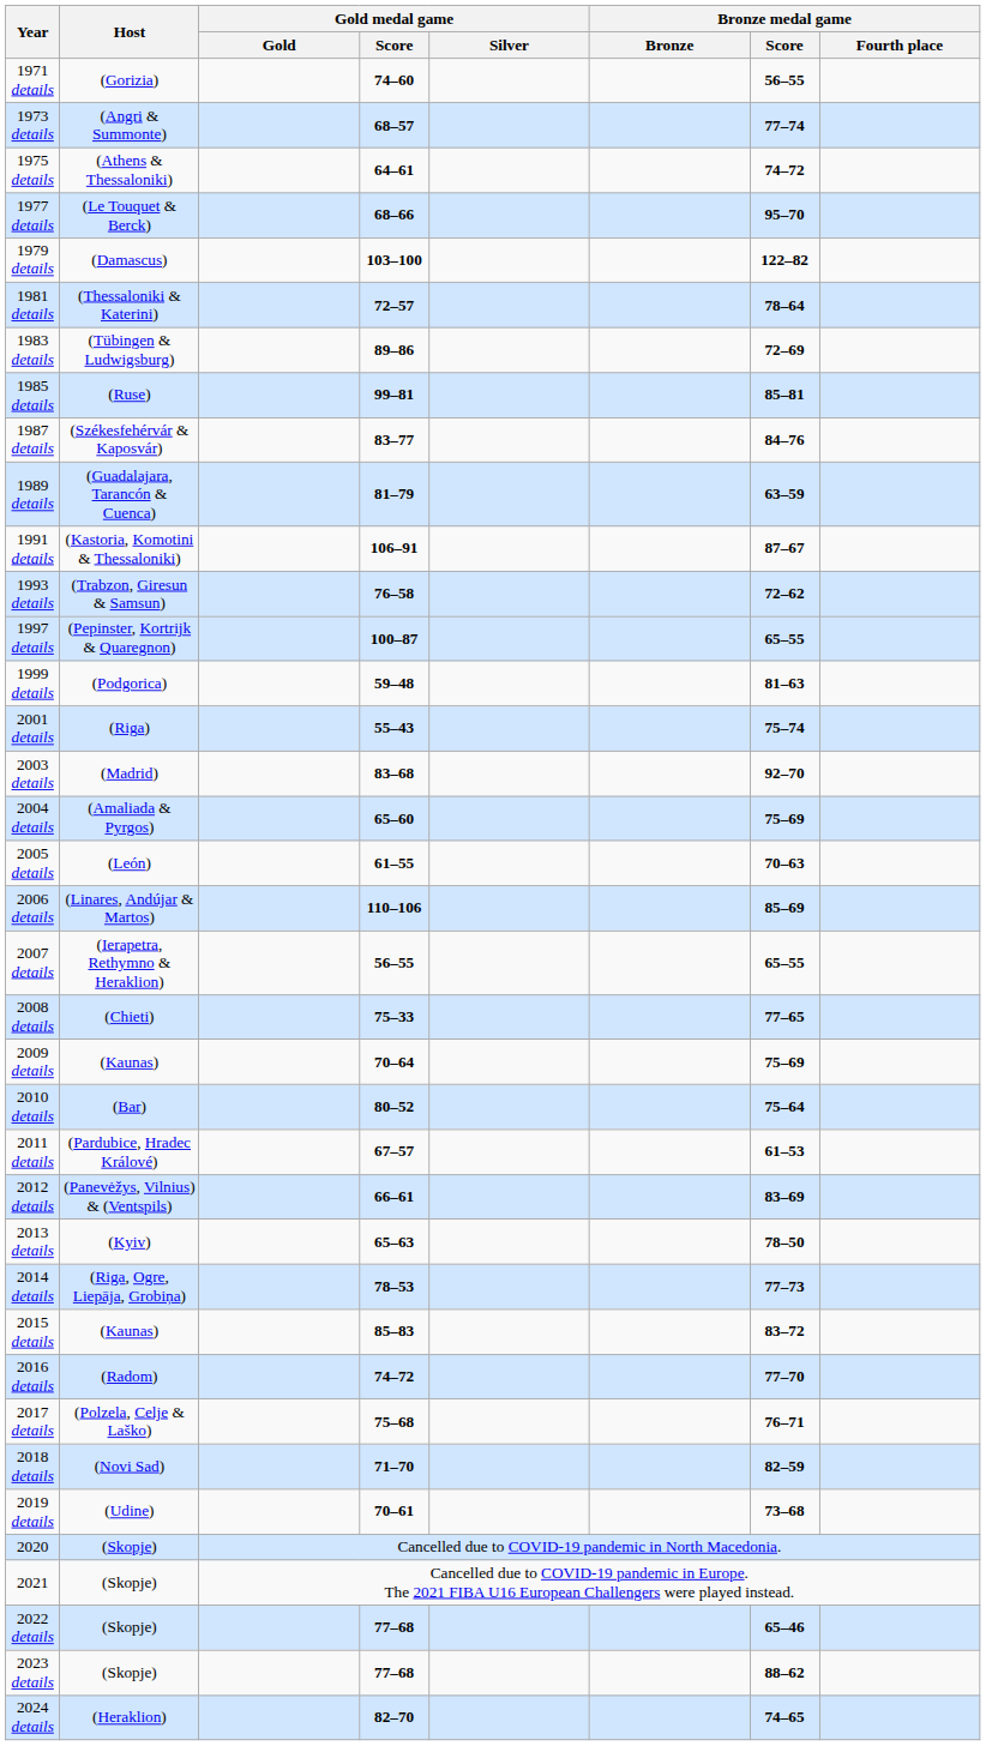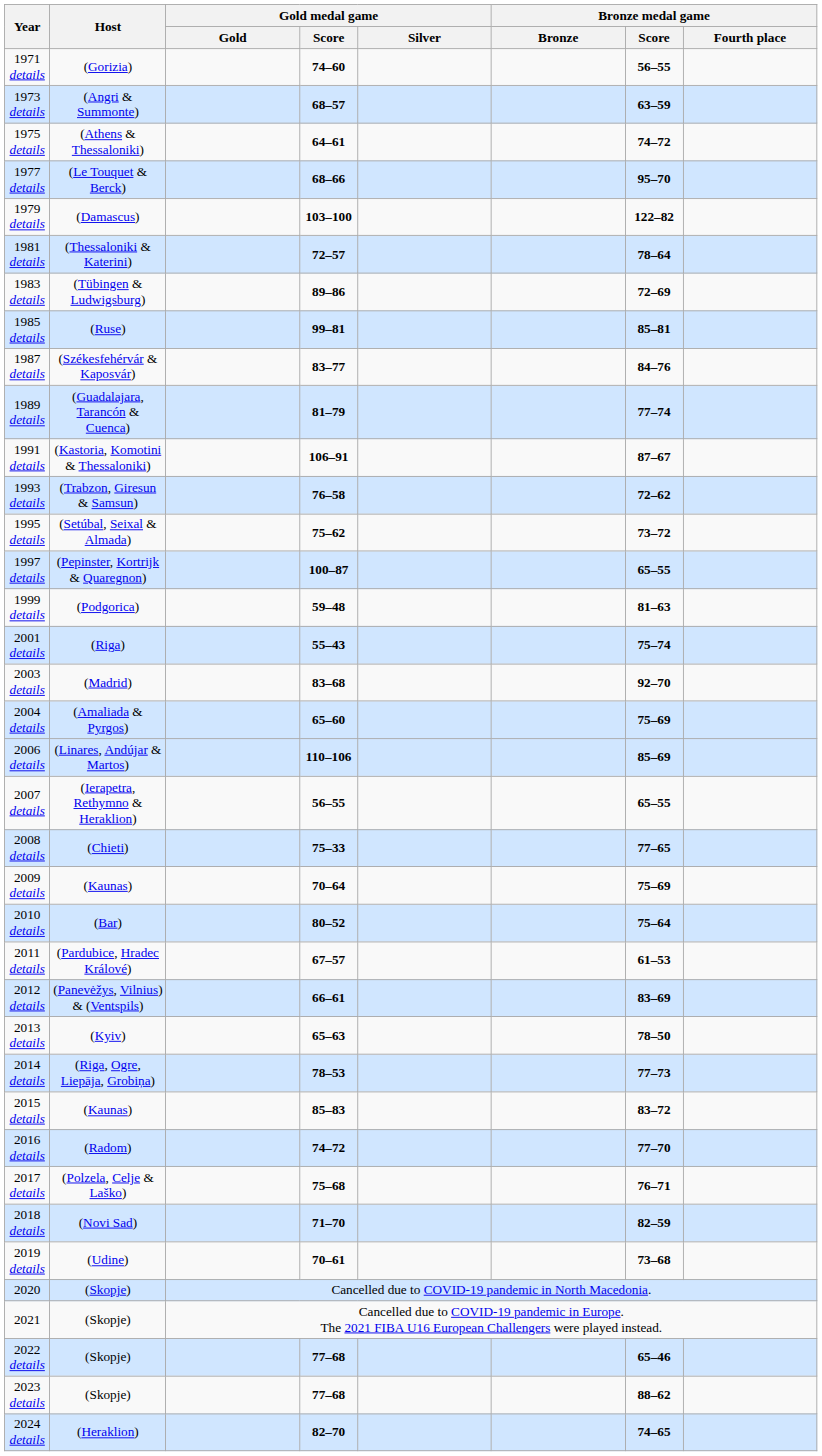 <table class=wikitable style="text-align:center; font-size:90%; width:100%">
 <tr>
 <th rowspan=2 width=5%>Year</th>
 <th rowspan=2 width=13%>Host</th>
 <th colspan=3>Gold medal game</th>
 <th colspan=3>Bronze medal game</th>
 </tr>
 <tr>
 <th width=15%>Gold</th>
 <th width=6.5%>Score</th>
 <th width=15%>Silver</th>
 <th width=15%>Bronze</th>
 <th width=6.5%>Score</th>
 <th width=15%>Fourth place</th>
 </tr>
 <tr>
 <td>1971<br><em><a href='#'>details</a></em></td>
 <td> (<a href='#'>Gorizia</a>)</td>
 <td><strong></strong></td>
 <td><strong>74–60</strong></td>
 <td></td>
 <td></td>
 <td><strong>56–55</strong></td>
 <td></td>
 </tr>
 <tr style="background:#D0E6FF;">
 <td>1973<br><em><a href='#'>details</a></em></td>
 <td> (<a href='#'>Angri</a> & <a href='#'>Summonte</a>)</td>
 <td><strong></strong></td>
 <td><strong>68–57</strong></td>
 <td></td>
 <td></td>
-<td><strong>77–74</strong></td>
+<td><strong>63–59</strong></td>
 <td></td>
 </tr>
 <tr>
 <td>1975<br><em><a href='#'>details</a></em></td>
 <td> (<a href='#'>Athens</a> & <a href='#'>Thessaloniki</a>)</td>
 <td><strong></strong></td>
 <td><strong>64–61</strong></td>
 <td></td>
 <td></td>
 <td><strong>74–72</strong></td>
 <td></td>
 </tr>
 <tr style="background:#D0E6FF;">
 <td>1977<br><em><a href='#'>details</a></em></td>
 <td> (<a href='#'>Le Touquet</a> & <a href='#'>Berck</a>)</td>
 <td><strong></strong></td>
 <td><strong>68–66</strong></td>
 <td></td>
 <td></td>
 <td><strong>95–70</strong></td>
 <td></td>
 </tr>
 <tr>
 <td>1979<br><em><a href='#'>details</a></em></td>
 <td> (<a href='#'>Damascus</a>)</td>
 <td><strong></strong></td>
 <td><strong>103–100</strong></td>
 <td></td>
 <td></td>
 <td><strong>122–82</strong></td>
 <td></td>
 </tr>
 <tr style="background:#D0E6FF;">
 <td>1981<br><em><a href='#'>details</a></em></td>
 <td> (<a href='#'>Thessaloniki</a> & <a href='#'>Katerini</a>)</td>
 <td><strong></strong></td>
 <td><strong>72–57</strong></td>
 <td></td>
 <td></td>
 <td><strong>78–64</strong></td>
 <td></td>
 </tr>
 <tr>
 <td>1983<br><em><a href='#'>details</a></em></td>
 <td> (<a href='#'>Tübingen</a> & <a href='#'>Ludwigsburg</a>)</td>
 <td><strong></strong></td>
 <td><strong>89–86</strong></td>
 <td></td>
 <td></td>
 <td><strong>72–69</strong></td>
 <td></td>
 </tr>
 <tr style="background:#D0E6FF;">
 <td>1985<br><em><a href='#'>details</a></em></td>
 <td> (<a href='#'>Ruse</a>)</td>
 <td><strong></strong></td>
 <td><strong>99–81</strong></td>
 <td></td>
 <td></td>
 <td><strong>85–81</strong></td>
 <td></td>
 </tr>
 <tr>
 <td>1987<br><em><a href='#'>details</a></em></td>
 <td> (<a href='#'>Székesfehérvár</a> & <a href='#'>Kaposvár</a>)</td>
 <td><strong></strong></td>
 <td><strong>83–77</strong></td>
 <td></td>
 <td></td>
 <td><strong>84–76</strong></td>
 <td></td>
 </tr>
 <tr style="background:#D0E6FF;">
 <td>1989<br><em><a href='#'>details</a></em></td>
 <td> (<a href='#'>Guadalajara</a>, <a href='#'>Tarancón</a> & <a href='#'>Cuenca</a>)</td>
 <td><strong></strong></td>
 <td><strong>81–79</strong></td>
 <td></td>
 <td></td>
-<td><strong>63–59</strong></td>
+<td><strong>77–74</strong></td>
 <td></td>
 </tr>
 <tr>
 <td>1991<br><em><a href='#'>details</a></em></td>
 <td> (<a href='#'>Kastoria</a>, <a href='#'>Komotini</a> & <a href='#'>Thessaloniki</a>)</td>
 <td><strong></strong></td>
 <td><strong>106–91</strong></td>
 <td></td>
 <td></td>
 <td><strong>87–67</strong></td>
 <td></td>
 </tr>
 <tr style="background:#D0E6FF;">
 <td>1993<br><em><a href='#'>details</a></em></td>
 <td> (<a href='#'>Trabzon</a>, <a href='#'>Giresun</a> & <a href='#'>Samsun</a>)</td>
 <td><strong></strong></td>
 <td><strong>76–58</strong></td>
 <td></td>
 <td></td>
 <td><strong>72–62</strong></td>
+<td></td>
+</tr>
+<tr>
+<td>1995<br><em><a href='#'>details</a></em></td>
+<td> (<a href='#'>Setúbal</a>, <a href='#'>Seixal</a> & <a href='#'>Almada</a>)</td>
+<td><strong></strong></td>
+<td><strong>75–62</strong></td>
+<td></td>
+<td></td>
+<td><strong>73–72</strong></td>
 <td></td>
 </tr>
 <tr style="background:#D0E6FF;">
 <td>1997<br><em><a href='#'>details</a></em></td>
 <td> (<a href='#'>Pepinster</a>, <a href='#'>Kortrijk</a> & <a href='#'>Quaregnon</a>)</td>
 <td><strong></strong></td>
 <td><strong>100–87</strong></td>
 <td></td>
 <td></td>
 <td><strong>65–55</strong></td>
 <td></td>
 </tr>
 <tr>
 <td>1999<br><em><a href='#'>details</a></em></td>
 <td> (<a href='#'>Podgorica</a>)</td>
 <td><strong></strong></td>
 <td><strong>59–48</strong></td>
 <td></td>
 <td></td>
 <td><strong>81–63</strong></td>
 <td></td>
 </tr>
 <tr style="background:#D0E6FF;">
 <td>2001<br><em><a href='#'>details</a></em></td>
 <td> (<a href='#'>Riga</a>)</td>
 <td><strong></strong></td>
 <td><strong>55–43</strong></td>
 <td></td>
 <td></td>
 <td><strong>75–74</strong></td>
 <td></td>
 </tr>
 <tr>
 <td>2003<br><em><a href='#'>details</a></em></td>
 <td> (<a href='#'>Madrid</a>)</td>
 <td><strong></strong></td>
 <td><strong>83–68</strong></td>
 <td></td>
 <td></td>
 <td><strong>92–70</strong></td>
 <td></td>
 </tr>
 <tr style="background:#D0E6FF;">
 <td>2004<br><em><a href='#'>details</a></em></td>
 <td> (<a href='#'>Amaliada</a> & <a href='#'>Pyrgos</a>)</td>
 <td><strong></strong></td>
 <td><strong>65–60</strong></td>
 <td></td>
 <td></td>
 <td><strong>75–69</strong></td>
-<td></td>
-</tr>
-<tr>
-<td>2005<br><em><a href='#'>details</a></em></td>
-<td> (<a href='#'>León</a>)</td>
-<td><strong></strong></td>
-<td><strong>61–55</strong></td>
-<td></td>
-<td></td>
-<td><strong>70–63</strong></td>
 <td></td>
 </tr>
 <tr style="background:#D0E6FF;">
 <td>2006<br><em><a href='#'>details</a></em></td>
 <td> (<a href='#'>Linares</a>, <a href='#'>Andújar</a> & <a href='#'>Martos</a>)</td>
 <td><strong></strong></td>
 <td><strong>110–106</strong></td>
 <td></td>
 <td></td>
 <td><strong>85–69</strong></td>
 <td></td>
 </tr>
 <tr>
 <td>2007<br><em><a href='#'>details</a></em></td>
 <td> (<a href='#'>Ierapetra</a>, <a href='#'>Rethymno</a> & <a href='#'>Heraklion</a>)</td>
 <td><strong></strong></td>
 <td><strong>56–55</strong></td>
 <td></td>
 <td></td>
 <td><strong>65–55</strong></td>
 <td></td>
 </tr>
 <tr style="background:#D0E6FF;">
 <td>2008<br><em><a href='#'>details</a></em></td>
 <td> (<a href='#'>Chieti</a>)</td>
 <td><strong></strong></td>
 <td><strong>75–33</strong></td>
 <td></td>
 <td></td>
 <td><strong>77–65</strong></td>
 <td></td>
 </tr>
 <tr>
 <td>2009<br><em><a href='#'>details</a></em></td>
 <td> (<a href='#'>Kaunas</a>)</td>
 <td><strong></strong></td>
 <td><strong>70–64</strong></td>
 <td></td>
 <td></td>
 <td><strong>75–69</strong></td>
 <td></td>
 </tr>
 <tr style="background:#D0E6FF;">
 <td>2010<br><em><a href='#'>details</a></em></td>
 <td> (<a href='#'>Bar</a>)</td>
 <td><strong></strong></td>
 <td><strong>80–52</strong></td>
 <td></td>
 <td></td>
 <td><strong>75–64</strong></td>
 <td></td>
 </tr>
 <tr>
 <td>2011<br><em><a href='#'>details</a></em></td>
 <td> (<a href='#'>Pardubice</a>, <a href='#'>Hradec Králové</a>)</td>
 <td><strong></strong></td>
 <td><strong>67–57</strong></td>
 <td></td>
 <td></td>
 <td><strong>61–53</strong></td>
 <td></td>
 </tr>
 <tr style="background:#D0E6FF;">
 <td>2012<br><em><a href='#'>details</a></em></td>
 <td> (<a href='#'>Panevėžys</a>, <a href='#'>Vilnius</a>) &  (<a href='#'>Ventspils</a>)</td>
 <td><strong></strong></td>
 <td><strong>66–61</strong></td>
 <td></td>
 <td></td>
 <td><strong>83–69</strong></td>
 <td></td>
 </tr>
 <tr>
 <td>2013<br><em><a href='#'>details</a></em></td>
 <td> (<a href='#'>Kyiv</a>)</td>
 <td><strong></strong></td>
 <td><strong>65–63</strong></td>
 <td></td>
 <td></td>
 <td><strong>78–50</strong></td>
 <td></td>
 </tr>
 <tr style="background:#D0E6FF;">
 <td>2014<br><em><a href='#'>details</a></em></td>
 <td> (<a href='#'>Riga</a>, <a href='#'>Ogre</a>, <a href='#'>Liepāja</a>, <a href='#'>Grobiņa</a>)</td>
 <td><strong></strong></td>
 <td><strong>78–53</strong></td>
 <td></td>
 <td></td>
 <td><strong>77–73</strong></td>
 <td></td>
 </tr>
 <tr>
 <td>2015<br><em><a href='#'>details</a></em></td>
 <td> (<a href='#'>Kaunas</a>)</td>
 <td><strong></strong></td>
 <td><strong>85–83</strong></td>
 <td></td>
 <td></td>
 <td><strong>83–72</strong></td>
 <td></td>
 </tr>
 <tr style="background:#D0E6FF;">
 <td>2016<br><em><a href='#'>details</a></em></td>
 <td> (<a href='#'>Radom</a>)</td>
 <td><strong></strong></td>
 <td><strong>74–72</strong></td>
 <td></td>
 <td></td>
 <td><strong>77–70</strong></td>
 <td></td>
 </tr>
 <tr>
 <td>2017<br><em><a href='#'>details</a></em></td>
 <td> (<a href='#'>Polzela</a>, <a href='#'>Celje</a> & <a href='#'>Laško</a>)</td>
 <td><strong></strong></td>
 <td><strong>75–68</strong></td>
 <td></td>
 <td></td>
 <td><strong>76–71</strong></td>
 <td></td>
 </tr>
 <tr style="background:#D0E6FF;">
 <td>2018<br><em><a href='#'>details</a></em></td>
 <td> (<a href='#'>Novi Sad</a>)</td>
 <td><strong></strong></td>
 <td><strong>71–70</strong></td>
 <td></td>
 <td></td>
 <td><strong>82–59</strong></td>
 <td></td>
 </tr>
 <tr>
 <td>2019<br><em><a href='#'>details</a></em></td>
 <td> (<a href='#'>Udine</a>)</td>
 <td><strong></strong></td>
 <td><strong>70–61</strong></td>
 <td></td>
 <td></td>
 <td><strong>73–68</strong></td>
 <td></td>
 </tr>
 <tr style="background:#D0E6FF;">
 <td>2020</td>
 <td> (<a href='#'>Skopje</a>)</td>
 <td colspan=6>Cancelled due to <a href='#'>COVID-19 pandemic in North Macedonia</a>.</td>
 </tr>
 <tr>
 <td>2021</td>
 <td> (Skopje)</td>
 <td colspan=6>Cancelled due to <a href='#'>COVID-19 pandemic in Europe</a>.<br>The <a href='#'>2021 FIBA U16 European Challengers</a> were played instead.</td>
 </tr>
 <tr style="background:#D0E6FF;">
 <td>2022<br><em><a href='#'>details</a></em></td>
 <td> (Skopje)</td>
 <td><strong></strong></td>
 <td><strong>77–68</strong></td>
 <td></td>
 <td></td>
 <td><strong>65–46</strong></td>
 <td></td>
 </tr>
 <tr>
 <td>2023<br><em><a href='#'>details</a></em></td>
 <td> (Skopje)</td>
 <td><strong></strong></td>
 <td><strong>77–68</strong></td>
 <td></td>
 <td></td>
 <td><strong>88–62</strong></td>
 <td></td>
 </tr>
 <tr style="background:#D0E6FF;">
 <td>2024<br><em><a href='#'>details</a></em></td>
 <td> (<a href='#'>Heraklion</a>)</td>
 <td><strong></strong></td>
 <td><strong>82–70</strong></td>
 <td></td>
 <td></td>
 <td><strong>74–65</strong></td>
 <td></td>
 </tr>
 </table>
